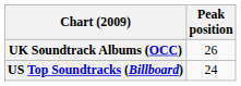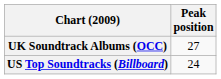 <table class="wikitable sortable plainrowheaders" style="text-align:center">
 <tr>
 <th scope="col">Chart (2009)</th>
 <th scope="col">Peak<br>position</th>
 </tr>
 <tr>
 <th scope="row">UK Soundtrack Albums (<a href='#'>OCC</a>)</th>
-<td>26</td>
+<td>27</td>
 </tr>
 <tr>
 <th scope="row">US <a href='#'>Top Soundtracks</a> (<em><a href='#'>Billboard</a></em>)</th>
 <td>24</td>
 </tr>
 </table>
